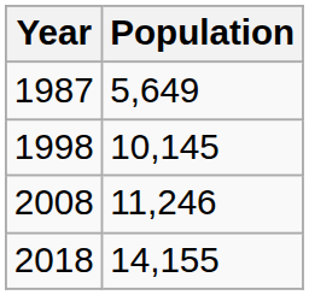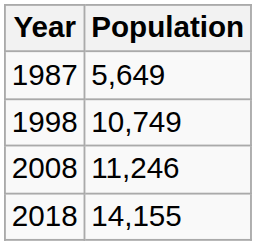 <table class="wikitable">
 <tr>
 <th>Year</th>
 <th>Population</th>
 </tr>
 <tr>
 <td>1987</td>
 <td>5,649</td>
 </tr>
 <tr>
 <td>1998</td>
-<td>10,145</td>
+<td>10,749</td>
 </tr>
 <tr>
 <td>2008</td>
 <td>11,246</td>
 </tr>
 <tr>
 <td>2018</td>
 <td>14,155</td>
 </tr>
 </table>
